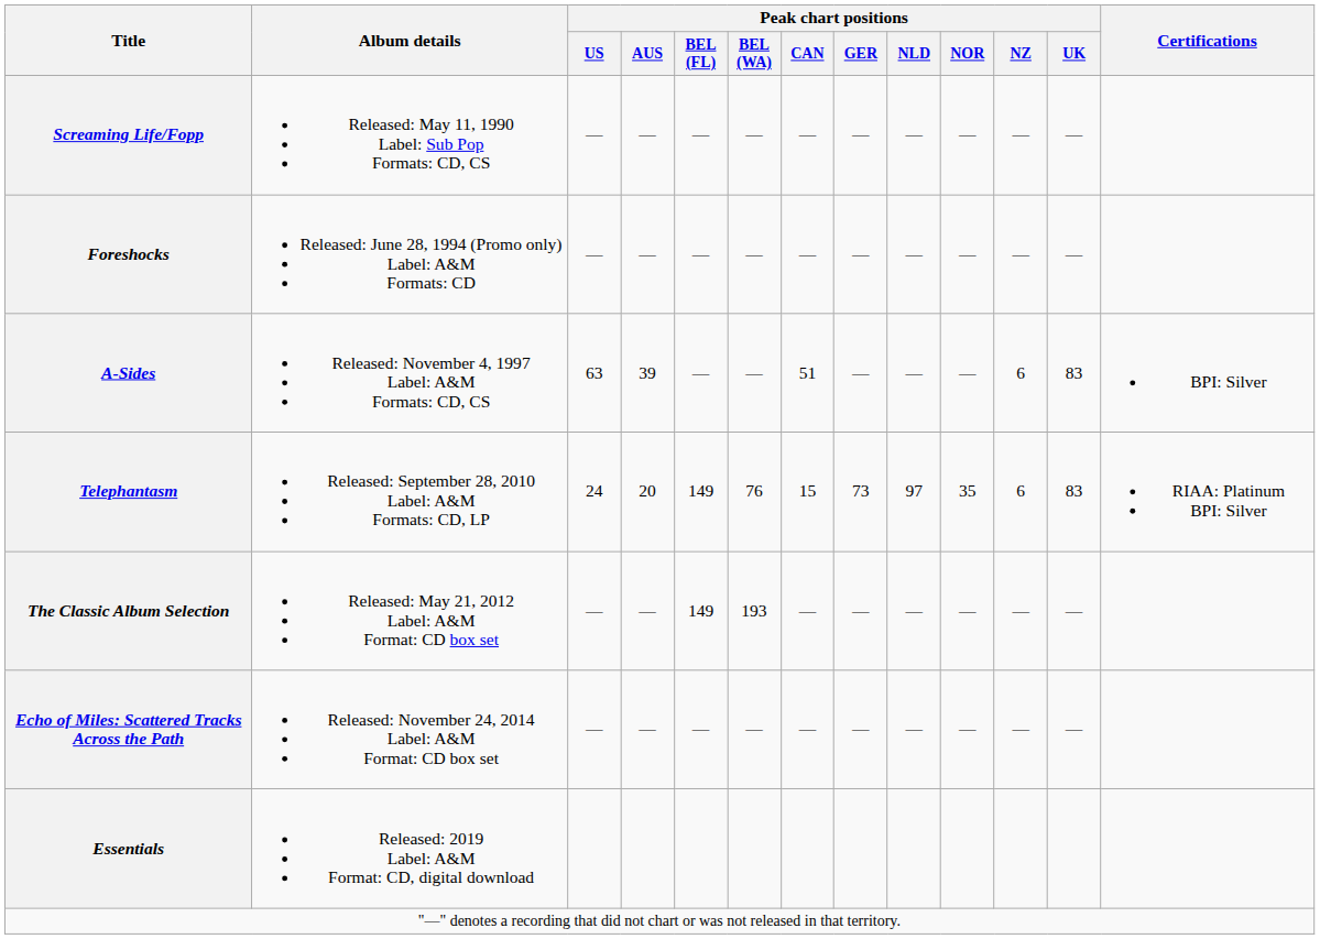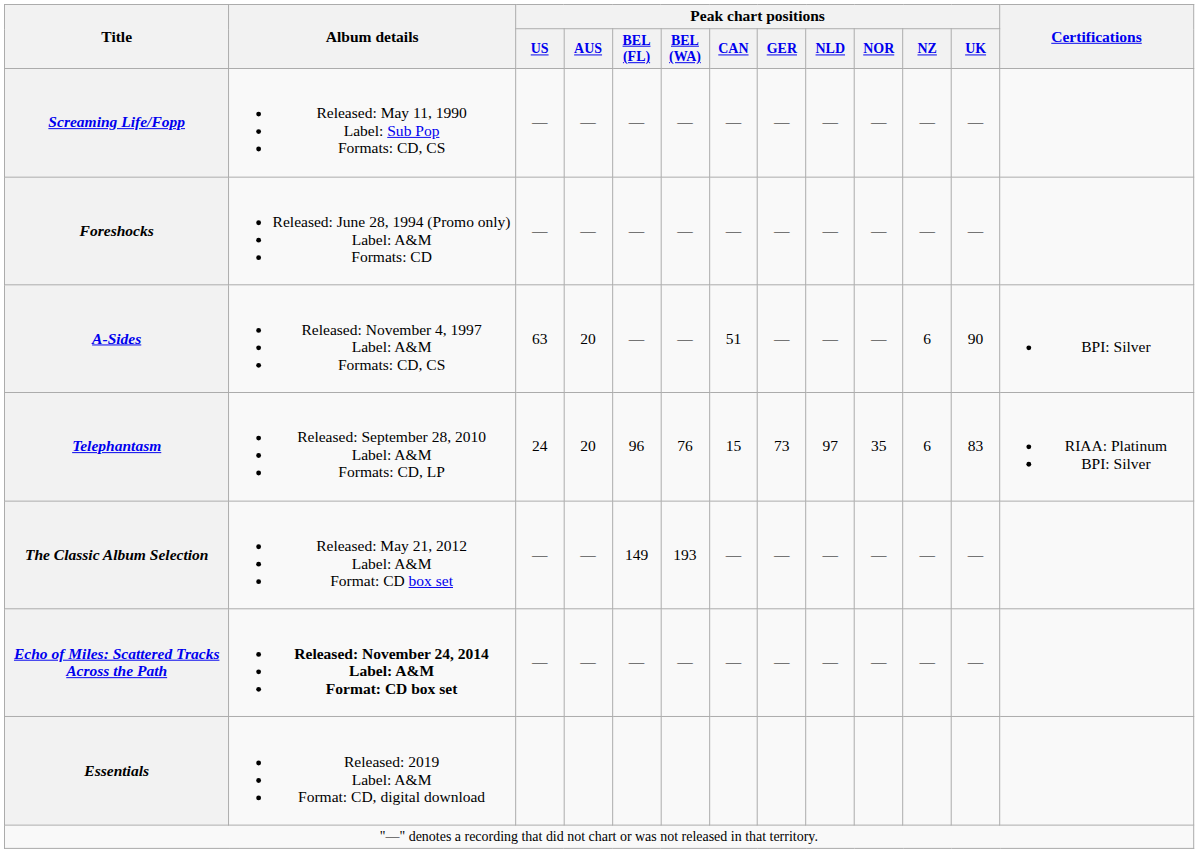 <table class="wikitable plainrowheaders" style="text-align:center;">
 <tr>
 <th scope="col" rowspan="2" style="width:14em;">Title</th>
 <th scope="col" rowspan="2" style="width:18em;">Album details</th>
 <th scope="col" colspan="10">Peak chart positions</th>
 <th scope="col" rowspan="2" style="width:12em;"><a href='#'>Certifications</a></th>
 </tr>
 <tr>
 <th scope="col" style="width:3em;font-size:90%;"><a href='#'>US</a><br></th>
 <th scope="col" style="width:3em;font-size:90%;"><a href='#'>AUS</a><br></th>
 <th scope="col" style="width:3em;font-size:90%;"><a href='#'>BEL (FL)</a><br></th>
 <th scope="col" style="width:3em;font-size:90%;"><a href='#'>BEL (WA)</a><br></th>
 <th scope="col" style="width:3em;font-size:90%;"><a href='#'>CAN</a><br></th>
 <th scope="col" style="width:3em;font-size:90%;"><a href='#'>GER</a><br></th>
 <th scope="col" style="width:3em;font-size:90%;"><a href='#'>NLD</a><br></th>
 <th scope="col" style="width:3em;font-size:90%;"><a href='#'>NOR</a><br></th>
 <th scope="col" style="width:3em;font-size:90%;"><a href='#'>NZ</a><br></th>
 <th scope="col" style="width:3em;font-size:90%;"><a href='#'>UK</a><br></th>
 </tr>
 <tr>
 <th scope="row"><em><a href='#'>Screaming Life/Fopp</a></em></th>
 <td><br><ul><li>Released: May 11, 1990</li><li>Label: <a href='#'>Sub Pop</a></li><li>Formats: CD, CS</li></ul></td>
 <td>—</td>
 <td>—</td>
 <td>—</td>
 <td>—</td>
 <td>—</td>
 <td>—</td>
 <td>—</td>
 <td>—</td>
 <td>—</td>
 <td>—</td>
 <td></td>
 </tr>
 <tr>
 <th scope="row"><em>Foreshocks</em></th>
 <td><br><ul><li>Released: June 28, 1994 (Promo only)</li><li>Label: A&M</li><li>Formats: CD</li></ul></td>
 <td>—</td>
 <td>—</td>
 <td>—</td>
 <td>—</td>
 <td>—</td>
 <td>—</td>
 <td>—</td>
 <td>—</td>
 <td>—</td>
 <td>—</td>
 <td></td>
 </tr>
 <tr>
 <th scope="row"><em><a href='#'>A-Sides</a></em></th>
 <td><br><ul><li>Released: November 4, 1997</li><li>Label: A&M</li><li>Formats: CD, CS</li></ul></td>
 <td>63</td>
-<td>39</td>
+<td>20</td>
 <td>—</td>
 <td>—</td>
 <td>51</td>
 <td>—</td>
 <td>—</td>
 <td>—</td>
 <td>6</td>
-<td>83</td>
+<td>90</td>
 <td><br><ul><li>BPI: Silver</li></ul></td>
 </tr>
 <tr>
 <th scope="row"><em><a href='#'>Telephantasm</a></em></th>
 <td><br><ul><li>Released: September 28, 2010</li><li>Label: A&M</li><li>Formats: CD, LP</li></ul></td>
 <td>24</td>
 <td>20</td>
-<td>149</td>
+<td>96</td>
 <td>76</td>
 <td>15</td>
 <td>73</td>
 <td>97</td>
 <td>35</td>
 <td>6</td>
 <td>83</td>
 <td><br><ul><li>RIAA: Platinum</li><li>BPI: Silver</li></ul></td>
 </tr>
 <tr>
 <th scope="row"><em>The Classic Album Selection</em></th>
 <td><br><ul><li>Released: May 21, 2012</li><li>Label: A&M</li><li>Format: CD <a href='#'>box set</a></li></ul></td>
 <td>—</td>
 <td>—</td>
 <td>149</td>
 <td>193</td>
 <td>—</td>
 <td>—</td>
 <td>—</td>
 <td>—</td>
 <td>—</td>
 <td>—</td>
 <td></td>
 </tr>
 <tr>
 <th scope="row"><em><a href='#'>Echo of Miles: Scattered Tracks Across the Path</a></em></th>
-<td><br><ul><li>Released: November 24, 2014</li><li>Label: A&M</li><li>Format: CD box set</li></ul></td>
+<td><strong><br><ul><li>Released: November 24, 2014</li><li>Label: A&M</li><li>Format: CD box set</li></ul></strong></td>
 <td>—</td>
 <td>—</td>
 <td>—</td>
 <td>—</td>
 <td>—</td>
 <td>—</td>
 <td>—</td>
 <td>—</td>
 <td>—</td>
 <td>—</td>
 <td></td>
 </tr>
 <tr>
 <th scope="row"><em>Essentials</em></th>
 <td><br><ul><li>Released: 2019</li><li>Label: A&M</li><li>Format: CD, digital download</li></ul></td>
 <td></td>
 <td></td>
 <td></td>
 <td></td>
 <td></td>
 <td></td>
 <td></td>
 <td></td>
 <td></td>
 <td></td>
 <td></td>
 </tr>
 <tr>
 <td colspan="15" style="font-size:90%">"—" denotes a recording that did not chart or was not released in that territory.</td>
 </tr>
 </table>
